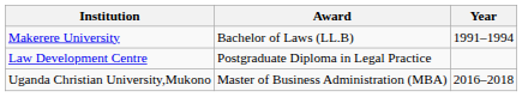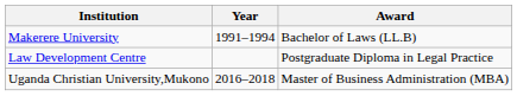 <table class="wikitable">
 <tr>
 <th>Institution</th>
+<th>Year</th>
 <th>Award</th>
-<th>Year</th>
 </tr>
 <tr>
 <td><a href='#'>Makerere University</a></td>
+<td>1991–1994</td>
 <td>Bachelor of Laws (LL.B)</td>
-<td>1991–1994</td>
 </tr>
 <tr>
 <td><a href='#'>Law Development Centre</a></td>
+<td></td>
 <td>Postgraduate Diploma in Legal Practice</td>
-<td></td>
 </tr>
 <tr>
 <td>Uganda Christian University,Mukono</td>
+<td>2016–2018</td>
 <td>Master of Business Administration (MBA)</td>
-<td>2016–2018</td>
 </tr>
 </table>
